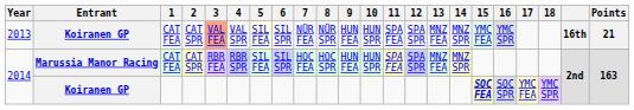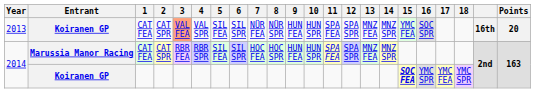 <table class="wikitable" style="text-align:center; font-size:85%">
 <tr>
 <th>Year</th>
 <th>Entrant</th>
 <th>1</th>
 <th>2</th>
 <th>3</th>
 <th>4</th>
 <th>5</th>
 <th>6</th>
 <th>7</th>
 <th>8</th>
 <th>9</th>
 <th>10</th>
 <th>11</th>
 <th>12</th>
 <th>13</th>
 <th>14</th>
 <th>15</th>
 <th>16</th>
 <th>17</th>
 <th>18</th>
 <th></th>
 <th>Points</th>
 </tr>
 <tr>
 <td><a href='#'>2013</a></td>
 <th nowrap><a href='#'>Koiranen GP</a></th>
 <td><a href='#'>CAT<br>FEA</a></td>
 <td><a href='#'>CAT<br>SPR</a></td>
 <td style="background: lightsalmon;"><a href='#'>VAL<br>FEA</a></td>
 <td><a href='#'>VAL<br>SPR</a></td>
-<td style="background: lightyellow;"><a href='#'>SIL<br>FEA</a></td>
+<td><a href='#'>SIL<br>FEA</a></td>
 <td><a href='#'>SIL<br>SPR</a></td>
 <td><a href='#'>NÜR<br>FEA</a></td>
 <td><a href='#'>NÜR<br>SPR</a></td>
 <td><a href='#'>HUN<br>FEA</a></td>
 <td><a href='#'>HUN<br>SPR</a></td>
 <td><a href='#'>SPA<br>FEA</a></td>
 <td><a href='#'>SPA<br>SPR</a></td>
 <td><a href='#'>MNZ<br>FEA</a></td>
 <td><a href='#'>MNZ<br>SPR</a></td>
 <td style="background:#DFFFDF;"><a href='#'>YMC<br>FEA</a><br></td>
-<td style="background:#DFDFDF;"><a href='#'>YMC<br>SPR</a><br></td>
+<td style="background:#DFDFDF;"><a href='#'>SOC<br>SPR</a><br></td>
 <td></td>
 <td></td>
 <th>16th</th>
-<th>21</th>
+<th>20</th>
 </tr>
 <tr>
 <td rowspan=2><a href='#'>2014</a></td>
 <th nowrap><a href='#'>Marussia Manor Racing</a></th>
 <td style="background:#DFFFDF;"><a href='#'>CAT<br>FEA</a><br></td>
 <td style="background:#FFFFBF;"><a href='#'>CAT<br>SPR</a><br></td>
 <td style="background:#EFCFFF;"><a href='#'>RBR<br>FEA</a><br></td>
 <td style="background:#CFCFFF;"><a href='#'>RBR<br>SPR</a><br></td>
 <td style="background:#DFFFDF;"><a href='#'>SIL<br>FEA</a><br></td>
 <td style="background:#CFCFFF;"><a href='#'>SIL<br>SPR</a><br></td>
 <td style="background:#DFFFDF;"><a href='#'>HOC<br>FEA</a><br></td>
 <td style="background:#DFFFDF;"><a href='#'>HOC<br>SPR</a><br></td>
 <td style="background:#DFFFDF;"><a href='#'>HUN<br>FEA</a><br></td>
 <td style="background:#DFFFDF;"><a href='#'>HUN<br>SPR</a><br></td>
 <td style="background:#FFFFBF;"><em><a href='#'>SPA<br>FEA</a></em><br></td>
 <td style="background:#CFCFFF;"><a href='#'>SPA<br>SPR</a><br></td>
 <td style="background:#DFFFDF;"><a href='#'>MNZ<br>FEA</a><br></td>
 <td style="background:#FFFFBF;"><a href='#'>MNZ<br>SPR</a><br></td>
 <td></td>
 <td></td>
 <td></td>
 <td></td>
 <td rowspan=2 style="background:#DFDFDF;"><strong>2nd</strong></td>
 <td rowspan=2 style="background:#DFDFDF;"><strong>163</strong></td>
 </tr>
 <tr>
 <th nowrap><a href='#'>Koiranen GP</a></th>
 <td></td>
 <td></td>
 <td></td>
 <td></td>
 <td></td>
 <td></td>
 <td></td>
 <td></td>
 <td></td>
 <td></td>
 <td></td>
 <td></td>
 <td></td>
 <td></td>
 <td style="background:#FFFFBF;"><strong><em><a href='#'>SOC<br>FEA</a></em></strong><br></td>
-<td style="background:#DFDFDF;"><a href='#'>SOC<br>SPR</a><br></td>
+<td style="background:#DFDFDF;"><a href='#'>YMC<br>SPR</a><br></td>
 <td style="background:#FFFFBF;"><a href='#'>YMC<br>FEA</a><br></td>
 <td style="background:#EFCFFF;"><a href='#'>YMC<br>SPR</a><br></td>
 </tr>
 </table>
